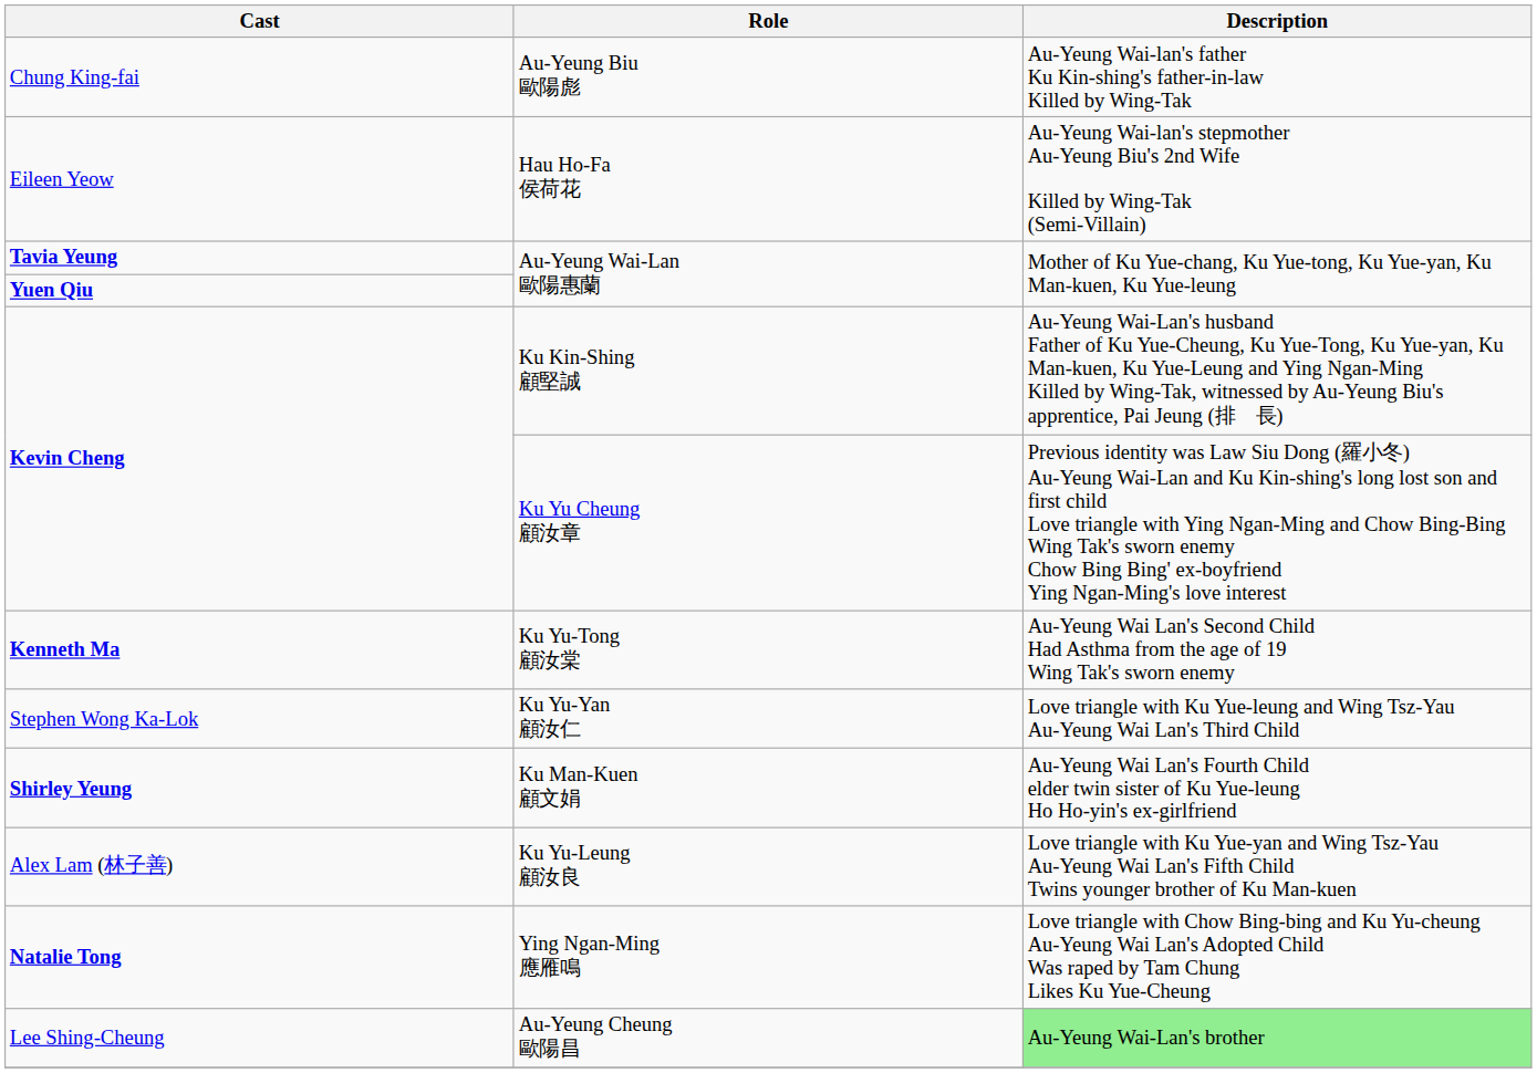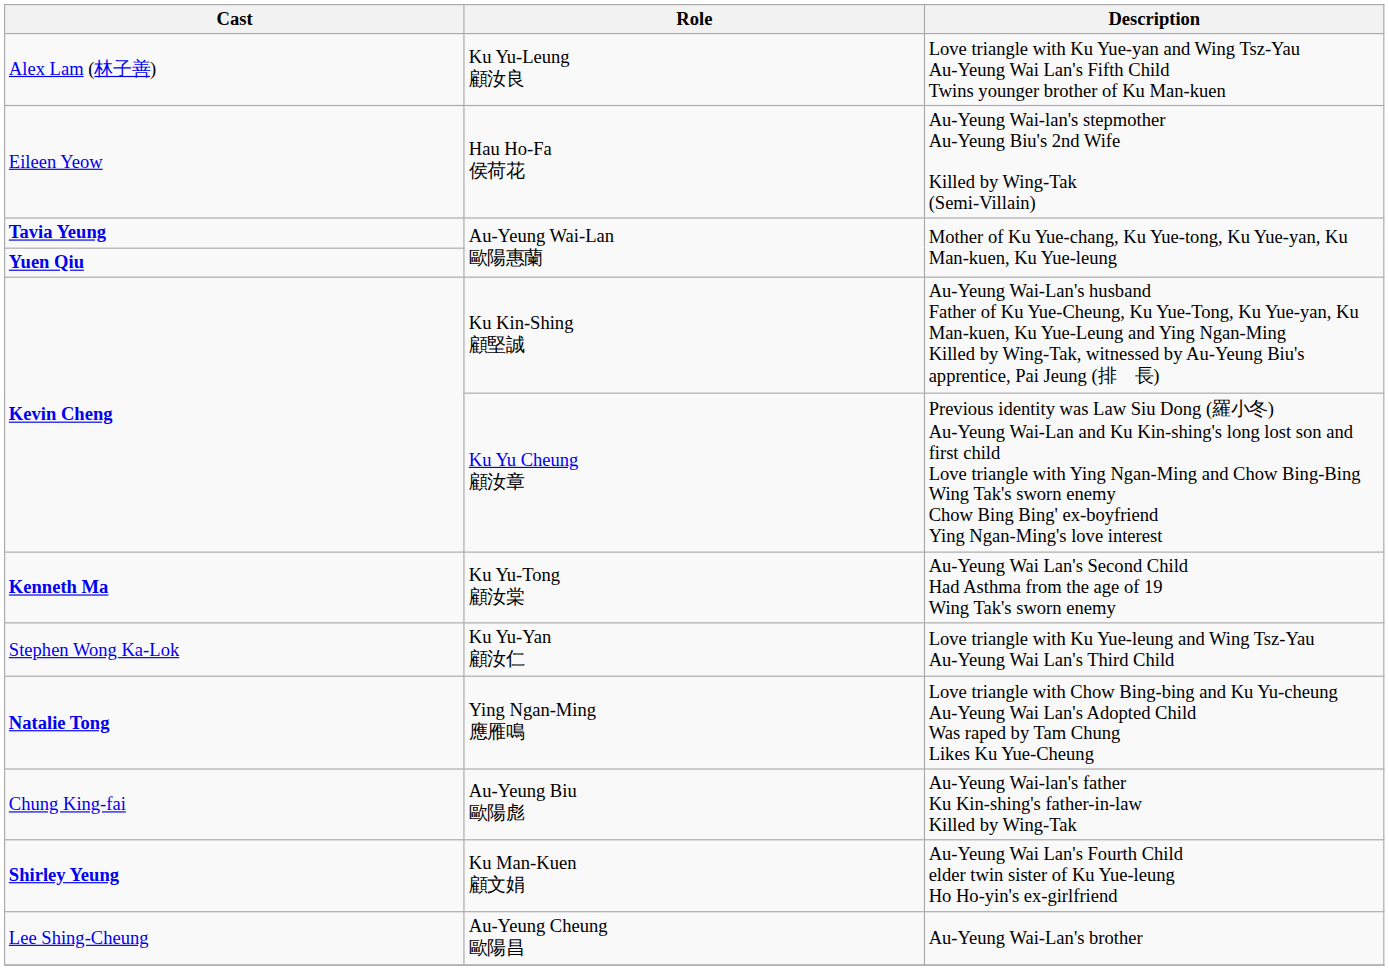 <table class="wikitable" width="60%">
 <tr>
 <th style="width:15%">Cast</th>
 <th style="width:15%">Role</th>
 <th style="width:15%">Description</th>
 </tr>
 <tr>
-<td><a href='#'>Chung King-fai</a></td>
-<td>Au-Yeung Biu<br>歐陽彪</td>
-<td>Au-Yeung Wai-lan's father <br> Ku Kin-shing's father-in-law <br> Killed by Wing-Tak</td>
+<td><a href='#'>Alex Lam</a> (<a href='#'>林子善</a>)</td>
+<td>Ku Yu-Leung<br>顧汝良</td>
+<td>Love triangle with Ku Yue-yan and Wing Tsz-Yau <br> Au-Yeung Wai Lan's Fifth Child <br> Twins younger brother of Ku Man-kuen</td>
 </tr>
 <tr>
 <td><a href='#'>Eileen Yeow</a></td>
 <td>Hau Ho-Fa<br>侯荷花</td>
 <td>Au-Yeung Wai-lan's stepmother <br> Au-Yeung Biu's 2nd Wife <br><br>Killed by Wing-Tak <br>(Semi-Villain)</td>
 </tr>
 <tr>
 <td><strong><a href='#'>Tavia Yeung</a></strong></td>
 <td rowspan="2">Au-Yeung Wai-Lan<br>歐陽惠蘭</td>
 <td rowspan="2">Mother of Ku Yue-chang, Ku Yue-tong, Ku Yue-yan, Ku Man-kuen, Ku Yue-leung</td>
 </tr>
 <tr>
 <td><strong><a href='#'>Yuen Qiu</a></strong></td>
 </tr>
 <tr>
 <td rowspan="2"><strong><a href='#'>Kevin Cheng</a></strong></td>
 <td>Ku Kin-Shing<br>顧堅誠</td>
 <td>Au-Yeung Wai-Lan's husband <br> Father of Ku Yue-Cheung, Ku Yue-Tong, Ku Yue-yan, Ku Man-kuen, Ku Yue-Leung and Ying Ngan-Ming <br> Killed by Wing-Tak, witnessed by Au-Yeung Biu's apprentice, Pai Jeung (排　長)</td>
 </tr>
 <tr>
 <td><a href='#'>Ku Yu Cheung</a> <br>顧汝章</td>
 <td>Previous identity was Law Siu Dong (羅小冬) <br> Au-Yeung Wai-Lan and Ku Kin-shing's long lost son and first child <br> Love triangle with Ying Ngan-Ming and Chow Bing-Bing <br> Wing Tak's sworn enemy <br> Chow Bing Bing' ex-boyfriend<br>Ying Ngan-Ming's love interest</td>
 </tr>
 <tr>
 <td><strong><a href='#'>Kenneth Ma</a></strong></td>
 <td>Ku Yu-Tong<br>顧汝棠</td>
 <td>Au-Yeung Wai Lan's Second Child <br> Had Asthma from the age of 19 <br> Wing Tak's sworn enemy</td>
 </tr>
 <tr>
 <td><a href='#'>Stephen Wong Ka-Lok</a></td>
 <td>Ku Yu-Yan<br>顧汝仁</td>
 <td>Love triangle with Ku Yue-leung and Wing Tsz-Yau <br> Au-Yeung Wai Lan's Third Child</td>
 </tr>
 <tr>
+<td><strong><a href='#'>Natalie Tong</a></strong></td>
+<td>Ying Ngan-Ming<br>應雁鳴</td>
+<td>Love triangle with Chow Bing-bing and Ku Yu-cheung <br> Au-Yeung Wai Lan's Adopted Child <br> Was raped by Tam Chung <br> Likes Ku Yue-Cheung</td>
+</tr>
+<tr>
+<td><a href='#'>Chung King-fai</a></td>
+<td>Au-Yeung Biu<br>歐陽彪</td>
+<td>Au-Yeung Wai-lan's father <br> Ku Kin-shing's father-in-law <br> Killed by Wing-Tak</td>
+</tr>
+<tr>
 <td><strong><a href='#'>Shirley Yeung</a></strong></td>
 <td>Ku Man-Kuen<br>顧文娟</td>
 <td>Au-Yeung Wai Lan's Fourth Child <br> elder twin sister of Ku Yue-leung <br> Ho Ho-yin's ex-girlfriend</td>
 </tr>
 <tr>
-<td><a href='#'>Alex Lam</a> (<a href='#'>林子善</a>)</td>
-<td>Ku Yu-Leung<br>顧汝良</td>
-<td>Love triangle with Ku Yue-yan and Wing Tsz-Yau <br> Au-Yeung Wai Lan's Fifth Child <br> Twins younger brother of Ku Man-kuen</td>
-</tr>
-<tr>
-<td><strong><a href='#'>Natalie Tong</a></strong></td>
-<td>Ying Ngan-Ming<br>應雁鳴</td>
-<td>Love triangle with Chow Bing-bing and Ku Yu-cheung <br> Au-Yeung Wai Lan's Adopted Child <br> Was raped by Tam Chung <br> Likes Ku Yue-Cheung</td>
-</tr>
-<tr>
 <td><a href='#'>Lee Shing-Cheung</a></td>
 <td>Au-Yeung Cheung<br>歐陽昌</td>
-<td style="background: lightgreen;">Au-Yeung Wai-Lan's brother</td>
+<td>Au-Yeung Wai-Lan's brother</td>
 </tr>
 <tr>
 </tr>
 </table>
